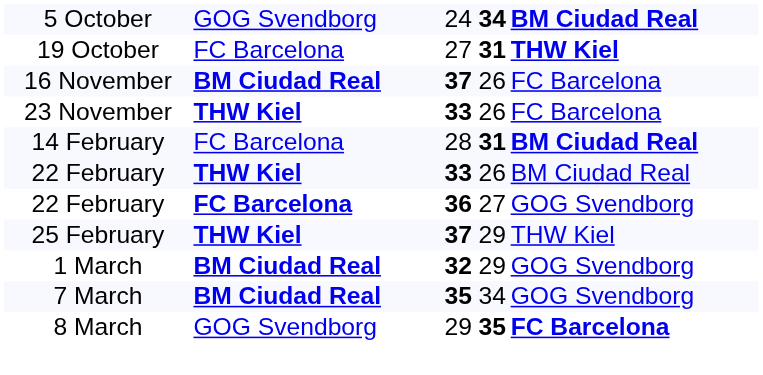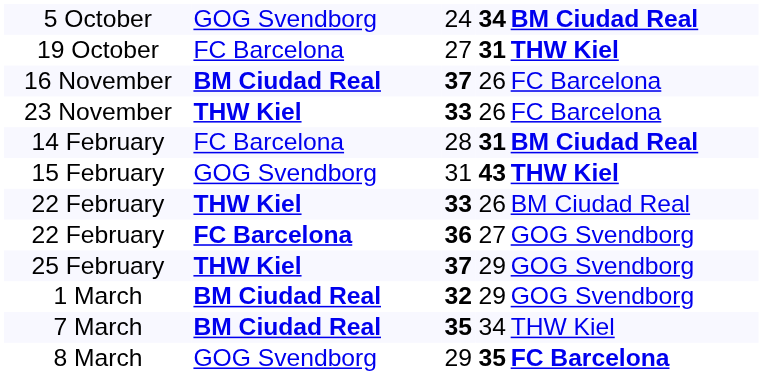 <table border="0" cellspacing="0" cellpadding="1">
 <tr align="center"  bgcolor="#F8F8FF">
 <td width="120">5 October</td>
 <td width="160" align="left"><a href='#'>GOG Svendborg</a></td>
 <td width="20">24</td>
 <td width="20"><strong>34</strong></td>
 <td width="160" align="left"><strong><a href='#'>BM Ciudad Real</a></strong></td>
 </tr>
 <tr align="center">
 <td width="120"5>19 October</td>
 <td width="160" align="left"><a href='#'>FC Barcelona</a></td>
 <td width="20">27</td>
 <td width="20"><strong>31</strong></td>
 <td width="160" align="left"><strong><a href='#'>THW Kiel</a></strong></td>
 </tr>
 <tr align="center"  bgcolor="#F8F8FF">
 <td width="120">16 November</td>
 <td width="160" align="left"><strong><a href='#'>BM Ciudad Real</a></strong></td>
 <td width="20"><strong>37</strong></td>
 <td width="20">26</td>
 <td width="160" align="left"><a href='#'>FC Barcelona</a></td>
 </tr>
 <tr align="center">
 <td width="120">23 November</td>
 <td width="160" align="left"><strong><a href='#'>THW Kiel</a></strong></td>
 <td width="20"><strong>33</strong></td>
 <td width="20">26</td>
 <td width="160" align="left"><a href='#'>FC Barcelona</a></td>
 </tr>
 <tr align="center" bgcolor="#F8F8FF">
 <td width="120">14 February</td>
 <td width="160" align="left"><a href='#'>FC Barcelona</a></td>
 <td width="20">28</td>
 <td width="20"><strong>31</strong></td>
 <td width="160" align="left"><strong><a href='#'>BM Ciudad Real</a></strong></td>
 </tr>
+<tr align="center">
+<td width="120">15 February</td>
+<td width="160" align="left"><a href='#'>GOG Svendborg</a></td>
+<td width="20">31</td>
+<td width="20"><strong>43</strong></td>
+<td width="160" align="left"><strong><a href='#'>THW Kiel</a></strong></td>
+</tr>
 <tr align="center"  bgcolor="#F8F8FF">
 <td width="120">22 February</td>
 <td width="160" align="left"><strong><a href='#'>THW Kiel</a></strong></td>
 <td width="20"><strong>33</strong></td>
 <td width="20">26</td>
 <td width="160" align="left"><a href='#'>BM Ciudad Real</a></td>
 </tr>
 <tr align="center">
 <td width="120"5>22 February</td>
 <td width="160" align="left"><strong><a href='#'>FC Barcelona</a></strong></td>
 <td width="20"><strong>36</strong></td>
 <td width="20">27</td>
 <td width="160" align="left"><a href='#'>GOG Svendborg</a></td>
 </tr>
 <tr align="center"  bgcolor="#F8F8FF">
 <td width="120">25 February</td>
 <td width="160" align="left"><strong><a href='#'>THW Kiel</a></strong></td>
 <td width="20"><strong>37</strong></td>
 <td width="20">29</td>
-<td width="160" align="left"><a href='#'>THW Kiel</a></td>
+<td width="160" align="left"><a href='#'>GOG Svendborg</a></td>
 </tr>
 <tr align="center">
 <td width="120"5>1 March</td>
 <td width="160" align="left"><strong><a href='#'>BM Ciudad Real</a></strong></td>
 <td width="20"><strong>32</strong></td>
 <td width="20">29</td>
 <td width="160" align="left"><a href='#'>GOG Svendborg</a></td>
 </tr>
 <tr align="center"  bgcolor="#F8F8FF">
 <td width="120">7 March</td>
 <td width="160" align="left"><strong><a href='#'>BM Ciudad Real</a></strong></td>
 <td width="20"><strong>35</strong></td>
 <td width="20">34</td>
-<td width="160" align="left"><a href='#'>GOG Svendborg</a></td>
+<td width="160" align="left"><a href='#'>THW Kiel</a></td>
 </tr>
 <tr align="center">
 <td width="120"5>8 March</td>
 <td width="160" align="left"><a href='#'>GOG Svendborg</a></td>
 <td width="20">29</td>
 <td width="20"><strong>35</strong></td>
 <td width="160" align="left"><strong><a href='#'>FC Barcelona</a></strong></td>
 </tr>
 </table>
